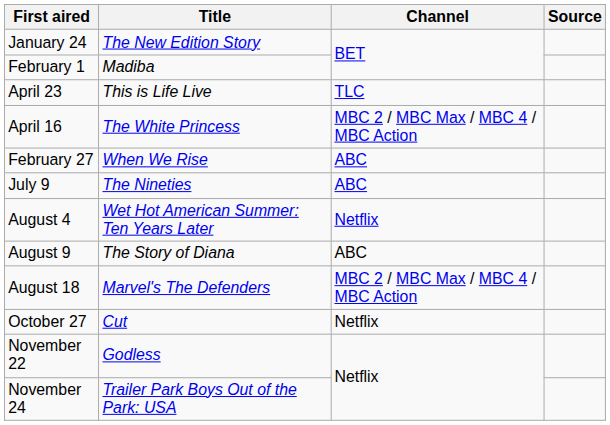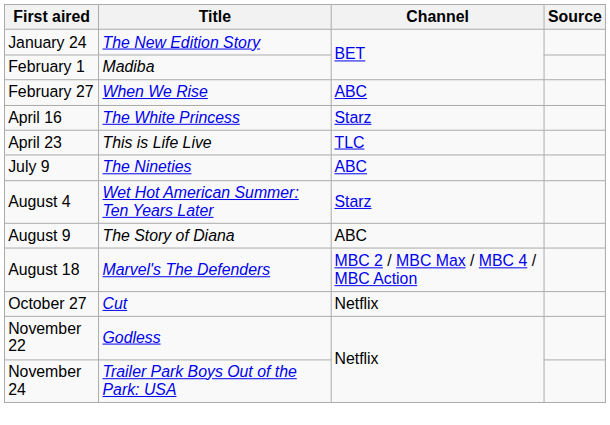 <table class="wikitable sortable">
 <tr>
 <th>First aired</th>
 <th>Title</th>
 <th>Channel</th>
 <th>Source</th>
 </tr>
 <tr>
 <td>January 24</td>
 <td><em><a href='#'>The New Edition Story</a></em></td>
 <td rowspan="2"><a href='#'>BET</a></td>
 <td></td>
 </tr>
 <tr>
 <td>February 1</td>
 <td><em>Madiba</em></td>
 <td></td>
 </tr>
 <tr>
-<td>April 23</td>
-<td><em>This is Life Live</em></td>
-<td><a href='#'>TLC</a></td>
+<td>February 27</td>
+<td><em><a href='#'>When We Rise</a></em></td>
+<td><a href='#'>ABC</a></td>
 <td></td>
 </tr>
 <tr>
 <td>April 16</td>
 <td><em><a href='#'>The White Princess</a></em></td>
-<td><a href='#'>MBC 2</a> / <a href='#'>MBC Max</a> / <a href='#'>MBC 4</a> / <a href='#'>MBC Action</a></td>
+<td><a href='#'>Starz</a></td>
 <td></td>
 </tr>
 <tr>
-<td>February 27</td>
-<td><em><a href='#'>When We Rise</a></em></td>
-<td><a href='#'>ABC</a></td>
+<td>April 23</td>
+<td><em>This is Life Live</em></td>
+<td><a href='#'>TLC</a></td>
 <td></td>
 </tr>
 <tr>
 <td>July 9</td>
 <td><em><a href='#'>The Nineties</a></em></td>
 <td><a href='#'>ABC</a></td>
 <td></td>
 </tr>
 <tr>
 <td>August 4</td>
 <td><em><a href='#'>Wet Hot American Summer: Ten Years Later</a></em></td>
-<td><a href='#'>Netflix</a></td>
+<td><a href='#'>Starz</a></td>
 <td></td>
 </tr>
 <tr>
 <td>August 9</td>
 <td><em>The Story of Diana</em></td>
 <td>ABC</td>
 <td></td>
 </tr>
 <tr>
 <td>August 18</td>
 <td><em><a href='#'>Marvel's The Defenders</a></em></td>
 <td><a href='#'>MBC 2</a> / <a href='#'>MBC Max</a> / <a href='#'>MBC 4</a> / <a href='#'>MBC Action</a></td>
 <td></td>
 </tr>
 <tr>
 <td>October 27</td>
 <td><em><a href='#'>Cut</a></em></td>
 <td>Netflix</td>
 <td></td>
 </tr>
 <tr>
 <td>November 22</td>
 <td><em><a href='#'>Godless</a></em></td>
 <td rowspan="2">Netflix</td>
 <td></td>
 </tr>
 <tr>
 <td>November 24</td>
 <td><em><a href='#'>Trailer Park Boys Out of the Park: USA</a></em></td>
 <td></td>
 </tr>
 </table>
